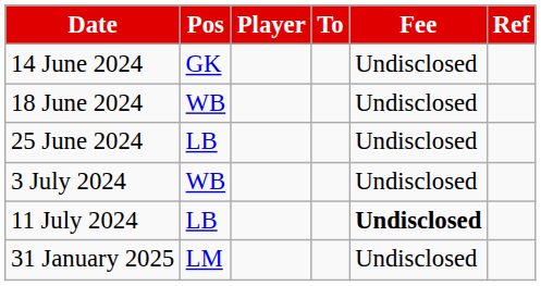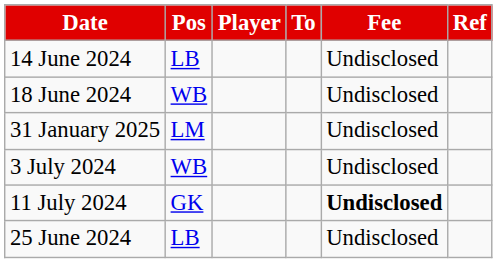 <table class="wikitable plainrowheaders sortable">
 <tr>
 <th style="background:#E00000; color:white;">Date</th>
 <th style="background:#E00000; color:white;">Pos</th>
 <th style="background:#E00000; color:white;">Player</th>
 <th style="background:#E00000; color:white;">To</th>
 <th style="background:#E00000; color:white;">Fee</th>
 <th style="background:#E00000; color:white;">Ref</th>
 </tr>
 <tr>
 <td>14 June 2024</td>
-<td><a href='#'>GK</a></td>
+<td><a href='#'>LB</a></td>
 <td></td>
 <td></td>
 <td>Undisclosed</td>
 <td></td>
 </tr>
 <tr>
 <td>18 June 2024</td>
 <td><a href='#'>WB</a></td>
 <td></td>
 <td></td>
 <td>Undisclosed</td>
 <td></td>
 </tr>
 <tr>
-<td>25 June 2024</td>
-<td><a href='#'>LB</a></td>
+<td>31 January 2025</td>
+<td><a href='#'>LM</a></td>
 <td></td>
 <td></td>
 <td>Undisclosed</td>
 <td></td>
 </tr>
 <tr>
 <td>3 July 2024</td>
 <td><a href='#'>WB</a></td>
 <td></td>
 <td></td>
 <td>Undisclosed</td>
 <td></td>
 </tr>
 <tr>
 <td>11 July 2024</td>
-<td><a href='#'>LB</a></td>
+<td><a href='#'>GK</a></td>
 <td></td>
 <td></td>
 <td><strong>Undisclosed</strong></td>
 <td></td>
 </tr>
 <tr>
-<td>31 January 2025</td>
-<td><a href='#'>LM</a></td>
+<td>25 June 2024</td>
+<td><a href='#'>LB</a></td>
 <td></td>
 <td></td>
 <td>Undisclosed</td>
 <td></td>
 </tr>
 </table>
